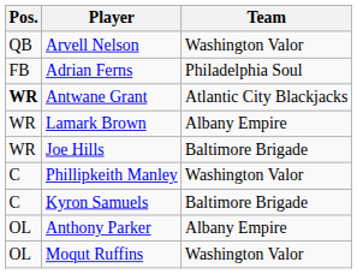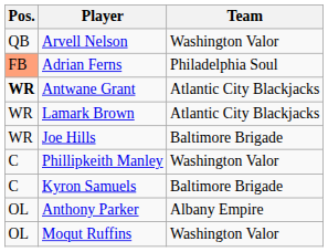 <table class="wikitable">
 <tr>
 <th>Pos.</th>
 <th>Player</th>
 <th>Team</th>
 </tr>
 <tr>
 <td>QB</td>
 <td><a href='#'>Arvell Nelson</a></td>
 <td>Washington Valor</td>
 </tr>
 <tr>
-<td>FB</td>
+<td style="background: lightsalmon;">FB</td>
 <td><a href='#'>Adrian Ferns</a></td>
 <td>Philadelphia Soul</td>
 </tr>
 <tr>
 <td><strong>WR</strong></td>
 <td><a href='#'>Antwane Grant</a></td>
 <td>Atlantic City Blackjacks</td>
 </tr>
 <tr>
 <td>WR</td>
 <td><a href='#'>Lamark Brown</a></td>
-<td>Albany Empire</td>
+<td>Atlantic City Blackjacks</td>
 </tr>
 <tr>
 <td>WR</td>
 <td><a href='#'>Joe Hills</a></td>
 <td>Baltimore Brigade</td>
 </tr>
 <tr>
 <td>C</td>
 <td><a href='#'>Phillipkeith Manley</a></td>
 <td>Washington Valor</td>
 </tr>
 <tr>
 <td>C</td>
 <td><a href='#'>Kyron Samuels</a></td>
 <td>Baltimore Brigade</td>
 </tr>
 <tr>
 <td>OL</td>
 <td><a href='#'>Anthony Parker</a></td>
 <td>Albany Empire</td>
 </tr>
 <tr>
 <td>OL</td>
 <td><a href='#'>Moqut Ruffins</a></td>
 <td>Washington Valor</td>
 </tr>
 </table>
